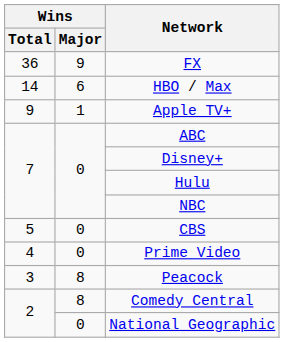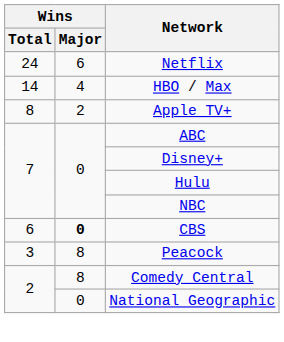 <table class="wikitable sortable" style="text-align: center; max-width=29em">
 <tr>
 <th scope="colgroup" colspan="2">Wins</th>
 <th scope="col" rowspan="2">Network</th>
 </tr>
 <tr>
 <th scope="col">Total</th>
 <th scope="col">Major</th>
 </tr>
 <tr>
-<td scope="row">36</td>
-<td>9</td>
-<td><a href='#'>FX</a></td>
+<td scope="row">24</td>
+<td>6</td>
+<td><a href='#'>Netflix</a></td>
 </tr>
 <tr>
 <td scope="row">14</td>
-<td>6</td>
+<td>4</td>
 <td><a href='#'>HBO</a> / <a href='#'>Max</a></td>
 </tr>
 <tr>
-<td scope="row">9</td>
-<td>1</td>
+<td scope="row">8</td>
+<td>2</td>
 <td><a href='#'>Apple TV+</a></td>
 </tr>
 <tr>
 <td scope="row" rowspan="4">7</td>
 <td rowspan="4">0</td>
 <td><a href='#'>ABC</a></td>
 </tr>
 <tr>
 <td><a href='#'>Disney+</a></td>
 </tr>
 <tr>
 <td><a href='#'>Hulu</a></td>
 </tr>
 <tr>
 <td><a href='#'>NBC</a></td>
 </tr>
 <tr>
-<td scope="row">5</td>
-<td>0</td>
+<td scope="row">6</td>
+<td><strong>0</strong></td>
 <td><a href='#'>CBS</a></td>
-</tr>
-<tr>
-<td scope="row">4</td>
-<td>0</td>
-<td><a href='#'>Prime Video</a></td>
 </tr>
 <tr>
 <td scope="row">3</td>
 <td>8</td>
 <td><a href='#'>Peacock</a></td>
 </tr>
 <tr>
 <td scope="row" rowspan="2">2</td>
 <td>8</td>
 <td><a href='#'>Comedy Central</a></td>
 </tr>
 <tr>
 <td>0</td>
 <td><a href='#'>National Geographic</a></td>
 </tr>
 </table>
